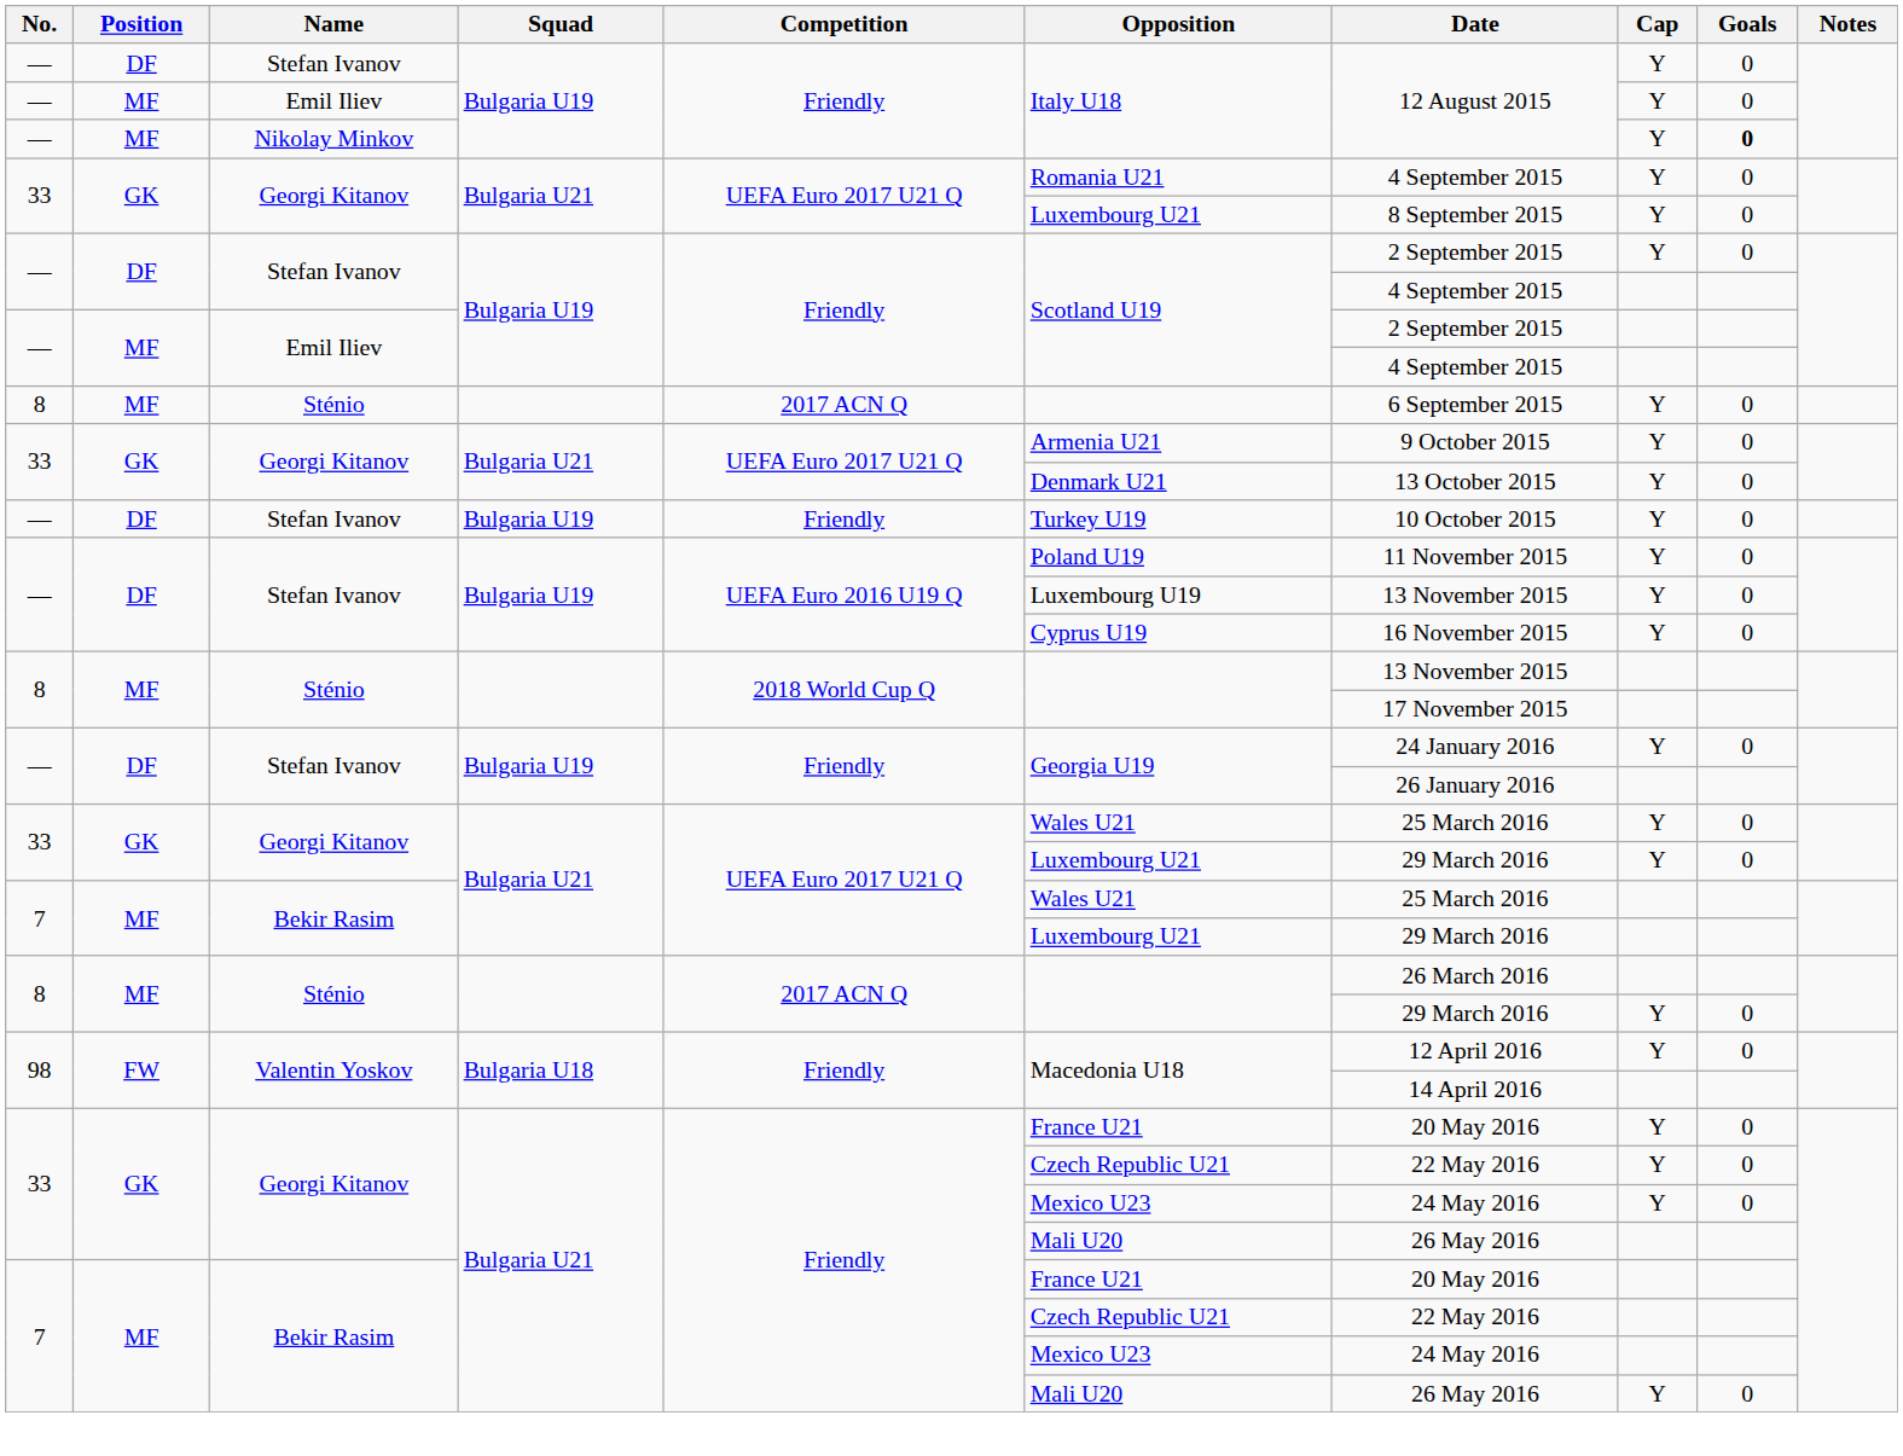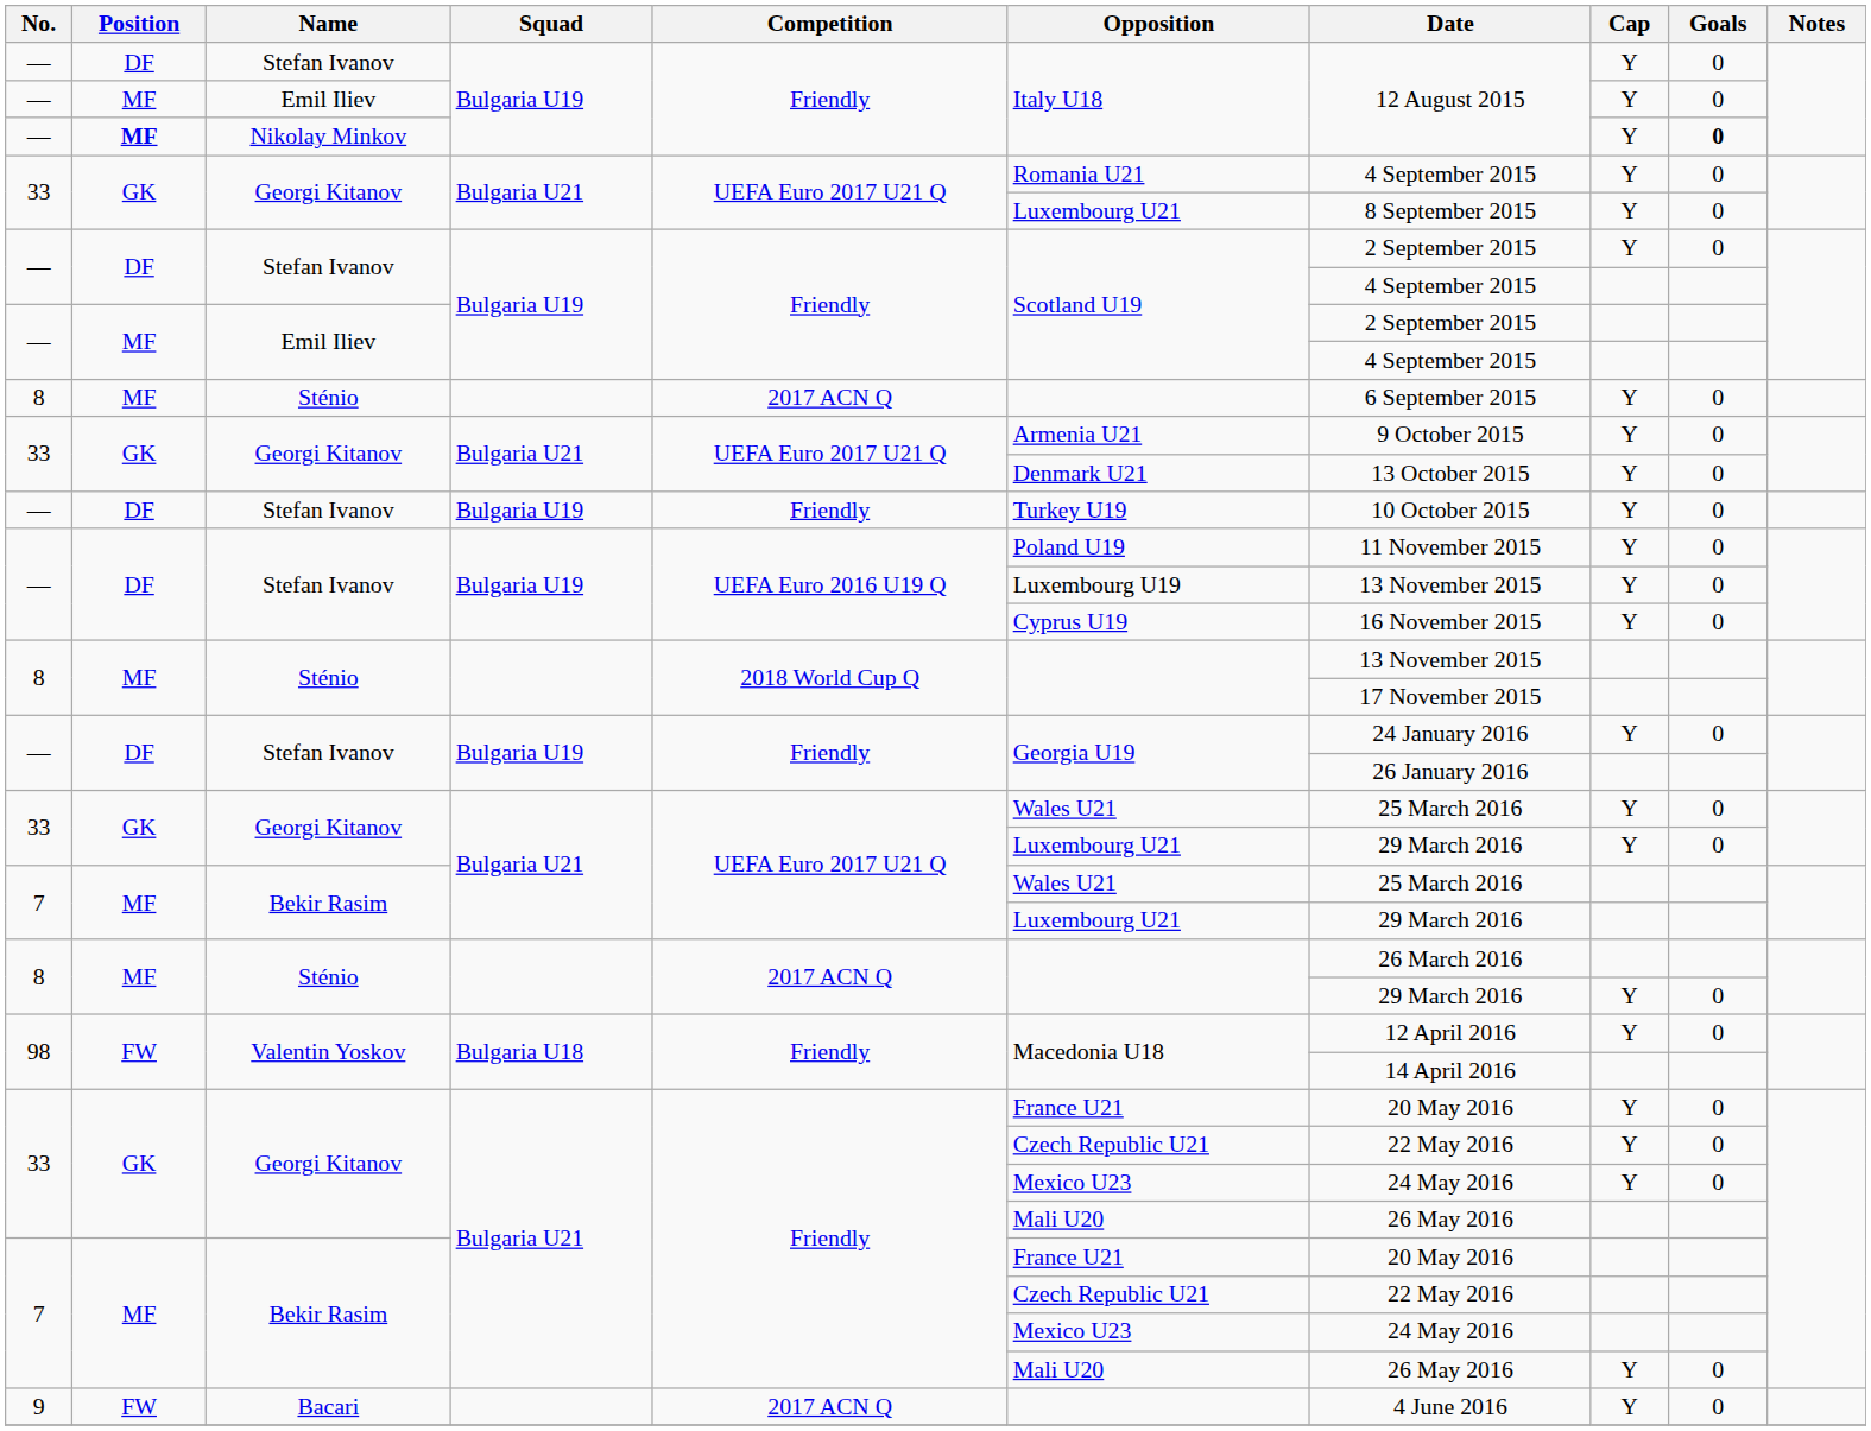 <table width=100% class="wikitable" style="text-align: center;">
 <tr>
 <th>No.</th>
 <th><a href='#'>Position</a></th>
 <th>Name</th>
 <th>Squad</th>
 <th>Competition</th>
 <th>Opposition</th>
 <th>Date</th>
 <th>Cap</th>
 <th>Goals</th>
 <th>Notes</th>
 </tr>
 <tr>
 <td>—</td>
 <td><a href='#'>DF</a></td>
 <td>Stefan Ivanov</td>
 <td rowspan=3 align=left> <a href='#'>Bulgaria U19</a></td>
 <td rowspan=3><a href='#'>Friendly</a></td>
 <td rowspan=3 align=left> <a href='#'>Italy U18</a></td>
 <td rowspan=3>12 August 2015</td>
 <td>Y</td>
 <td>0</td>
 <td rowspan=3></td>
 </tr>
 <tr>
 <td>—</td>
 <td><a href='#'>MF</a></td>
 <td>Emil Iliev</td>
 <td>Y</td>
 <td>0</td>
 </tr>
 <tr>
 <td>—</td>
-<td><a href='#'>MF</a></td>
+<td><strong><a href='#'>MF</a></strong></td>
 <td><a href='#'>Nikolay Minkov</a></td>
 <td>Y</td>
 <td><strong>0</strong></td>
 </tr>
 <tr>
 <td rowspan=2>33</td>
 <td rowspan=2><a href='#'>GK</a></td>
 <td rowspan=2><a href='#'>Georgi Kitanov</a></td>
 <td rowspan=2 align=left> <a href='#'>Bulgaria U21</a></td>
 <td rowspan=2><a href='#'>UEFA Euro 2017 U21 Q</a></td>
 <td align=left> <a href='#'>Romania U21</a></td>
 <td>4 September 2015</td>
 <td>Y</td>
 <td>0</td>
 <td rowspan=2></td>
 </tr>
 <tr>
 <td align=left> <a href='#'>Luxembourg U21</a></td>
 <td>8 September 2015</td>
 <td>Y</td>
 <td>0</td>
 </tr>
 <tr>
 <td rowspan=2>—</td>
 <td rowspan=2><a href='#'>DF</a></td>
 <td rowspan=2>Stefan Ivanov</td>
 <td rowspan=4 align=left> <a href='#'>Bulgaria U19</a></td>
 <td rowspan=4><a href='#'>Friendly</a></td>
 <td rowspan=4 align=left> <a href='#'>Scotland U19</a></td>
 <td>2 September 2015</td>
 <td>Y</td>
 <td>0</td>
 <td rowspan=4></td>
 </tr>
 <tr>
 <td>4 September 2015</td>
 <td></td>
 <td></td>
 </tr>
 <tr>
 <td rowspan=2>—</td>
 <td rowspan=2><a href='#'>MF</a></td>
 <td rowspan=2>Emil Iliev</td>
 <td>2 September 2015</td>
 <td></td>
 <td></td>
 </tr>
 <tr>
 <td>4 September 2015</td>
 <td></td>
 <td></td>
 </tr>
 <tr>
 <td>8</td>
 <td><a href='#'>MF</a></td>
 <td><a href='#'>Sténio</a></td>
 <td align=left></td>
 <td><a href='#'>2017 ACN Q</a></td>
 <td align=left></td>
 <td>6 September 2015</td>
 <td>Y</td>
 <td>0</td>
 <td></td>
 </tr>
 <tr>
 <td rowspan=2>33</td>
 <td rowspan=2><a href='#'>GK</a></td>
 <td rowspan=2><a href='#'>Georgi Kitanov</a></td>
 <td rowspan=2 align=left> <a href='#'>Bulgaria U21</a></td>
 <td rowspan=2><a href='#'>UEFA Euro 2017 U21 Q</a></td>
 <td align=left> <a href='#'>Armenia U21</a></td>
 <td>9 October 2015</td>
 <td>Y</td>
 <td>0</td>
 <td rowspan=2></td>
 </tr>
 <tr>
 <td align=left> <a href='#'>Denmark U21</a></td>
 <td>13 October 2015</td>
 <td>Y</td>
 <td>0</td>
 </tr>
 <tr>
 <td>—</td>
 <td><a href='#'>DF</a></td>
 <td>Stefan Ivanov</td>
 <td align=left> <a href='#'>Bulgaria U19</a></td>
 <td><a href='#'>Friendly</a></td>
 <td align=left> <a href='#'>Turkey U19</a></td>
 <td>10 October 2015</td>
 <td>Y</td>
 <td>0</td>
 <td></td>
 </tr>
 <tr>
 <td rowspan=3>—</td>
 <td rowspan=3><a href='#'>DF</a></td>
 <td rowspan=3>Stefan Ivanov</td>
 <td rowspan=3 align=left> <a href='#'>Bulgaria U19</a></td>
 <td rowspan=3><a href='#'>UEFA Euro 2016 U19 Q</a></td>
 <td align=left> <a href='#'>Poland U19</a></td>
 <td>11 November 2015</td>
 <td>Y</td>
 <td>0</td>
 <td rowspan=3></td>
 </tr>
 <tr>
 <td align=left> Luxembourg U19</td>
 <td>13 November 2015</td>
 <td>Y</td>
 <td>0</td>
 </tr>
 <tr>
 <td align=left> <a href='#'>Cyprus U19</a></td>
 <td>16 November 2015</td>
 <td>Y</td>
 <td>0</td>
 </tr>
 <tr>
 <td rowspan=2>8</td>
 <td rowspan=2><a href='#'>MF</a></td>
 <td rowspan=2><a href='#'>Sténio</a></td>
 <td rowspan=2 align=left></td>
 <td rowspan=2><a href='#'>2018 World Cup Q</a></td>
 <td rowspan=2 align=left></td>
 <td>13 November 2015</td>
 <td></td>
 <td></td>
 <td rowspan=2></td>
 </tr>
 <tr>
 <td>17 November 2015</td>
 <td></td>
 <td></td>
 </tr>
 <tr>
 <td rowspan=2>—</td>
 <td rowspan=2><a href='#'>DF</a></td>
 <td rowspan=2>Stefan Ivanov</td>
 <td rowspan=2 align=left> <a href='#'>Bulgaria U19</a></td>
 <td rowspan=2><a href='#'>Friendly</a></td>
 <td rowspan=2 align=left> <a href='#'>Georgia U19</a></td>
 <td>24 January 2016</td>
 <td>Y</td>
 <td>0</td>
 <td rowspan=2></td>
 </tr>
 <tr>
 <td>26 January 2016</td>
 <td></td>
 <td></td>
 </tr>
 <tr>
 <td rowspan=2>33</td>
 <td rowspan=2><a href='#'>GK</a></td>
 <td rowspan=2><a href='#'>Georgi Kitanov</a></td>
 <td rowspan=4 align=left> <a href='#'>Bulgaria U21</a></td>
 <td rowspan=4><a href='#'>UEFA Euro 2017 U21 Q</a></td>
 <td align=left> <a href='#'>Wales U21</a></td>
 <td>25 March 2016</td>
 <td>Y</td>
 <td>0</td>
 <td rowspan=2></td>
 </tr>
 <tr>
 <td align=left> <a href='#'>Luxembourg U21</a></td>
 <td>29 March 2016</td>
 <td>Y</td>
 <td>0</td>
 </tr>
 <tr>
 <td rowspan=2>7</td>
 <td rowspan=2><a href='#'>MF</a></td>
 <td rowspan=2><a href='#'>Bekir Rasim</a></td>
 <td align=left> <a href='#'>Wales U21</a></td>
 <td>25 March 2016</td>
 <td></td>
 <td></td>
 <td rowspan=2></td>
 </tr>
 <tr>
 <td align=left> <a href='#'>Luxembourg U21</a></td>
 <td>29 March 2016</td>
 <td></td>
 <td></td>
 </tr>
 <tr>
 <td rowspan=2>8</td>
 <td rowspan=2><a href='#'>MF</a></td>
 <td rowspan=2><a href='#'>Sténio</a></td>
 <td rowspan=2 align=left></td>
 <td rowspan=2><a href='#'>2017 ACN Q</a></td>
 <td rowspan=2 align=left></td>
 <td>26 March 2016</td>
 <td></td>
 <td></td>
 <td rowspan=2></td>
 </tr>
 <tr>
 <td>29 March 2016</td>
 <td>Y</td>
 <td>0</td>
 </tr>
 <tr>
 <td rowspan=2>98</td>
 <td rowspan=2><a href='#'>FW</a></td>
 <td rowspan=2><a href='#'>Valentin Yoskov</a></td>
 <td rowspan=2 align=left> <a href='#'>Bulgaria U18</a></td>
 <td rowspan=2><a href='#'>Friendly</a></td>
 <td rowspan=2 align=left> Macedonia U18</td>
 <td>12 April 2016</td>
 <td>Y</td>
 <td>0</td>
 <td rowspan=2></td>
 </tr>
 <tr>
 <td>14 April 2016</td>
 <td></td>
 <td></td>
 </tr>
 <tr>
 <td rowspan=4>33</td>
 <td rowspan=4><a href='#'>GK</a></td>
 <td rowspan=4><a href='#'>Georgi Kitanov</a></td>
 <td rowspan=8 align=left> <a href='#'>Bulgaria U21</a></td>
 <td rowspan=8><a href='#'>Friendly</a></td>
 <td align=left> <a href='#'>France U21</a></td>
 <td>20 May 2016</td>
 <td>Y</td>
 <td>0</td>
 <td rowspan=8></td>
 </tr>
 <tr>
 <td align=left> <a href='#'>Czech Republic U21</a></td>
 <td>22 May 2016</td>
 <td>Y</td>
 <td>0</td>
 </tr>
 <tr>
 <td align=left> <a href='#'>Mexico U23</a></td>
 <td>24 May 2016</td>
 <td>Y</td>
 <td>0</td>
 </tr>
 <tr>
 <td align=left> <a href='#'>Mali U20</a></td>
 <td>26 May 2016</td>
 <td></td>
 <td></td>
 </tr>
 <tr>
 <td rowspan=4>7</td>
 <td rowspan=4><a href='#'>MF</a></td>
 <td rowspan=4><a href='#'>Bekir Rasim</a></td>
 <td align=left> <a href='#'>France U21</a></td>
 <td>20 May 2016</td>
 <td></td>
 <td></td>
 </tr>
 <tr>
 <td align=left> <a href='#'>Czech Republic U21</a></td>
 <td>22 May 2016</td>
 <td></td>
 <td></td>
 </tr>
 <tr>
 <td align=left> <a href='#'>Mexico U23</a></td>
 <td>24 May 2016</td>
 <td></td>
 <td></td>
 </tr>
 <tr>
 <td align=left> <a href='#'>Mali U20</a></td>
 <td>26 May 2016</td>
 <td>Y</td>
 <td>0</td>
 </tr>
 <tr>
+<td>9</td>
+<td><a href='#'>FW</a></td>
+<td><a href='#'>Bacari</a></td>
+<td align=left></td>
+<td><a href='#'>2017 ACN Q</a></td>
+<td align=left></td>
+<td>4 June 2016</td>
+<td>Y</td>
+<td>0</td>
+<td></td>
+</tr>
+<tr>
 </tr>
 </table>
